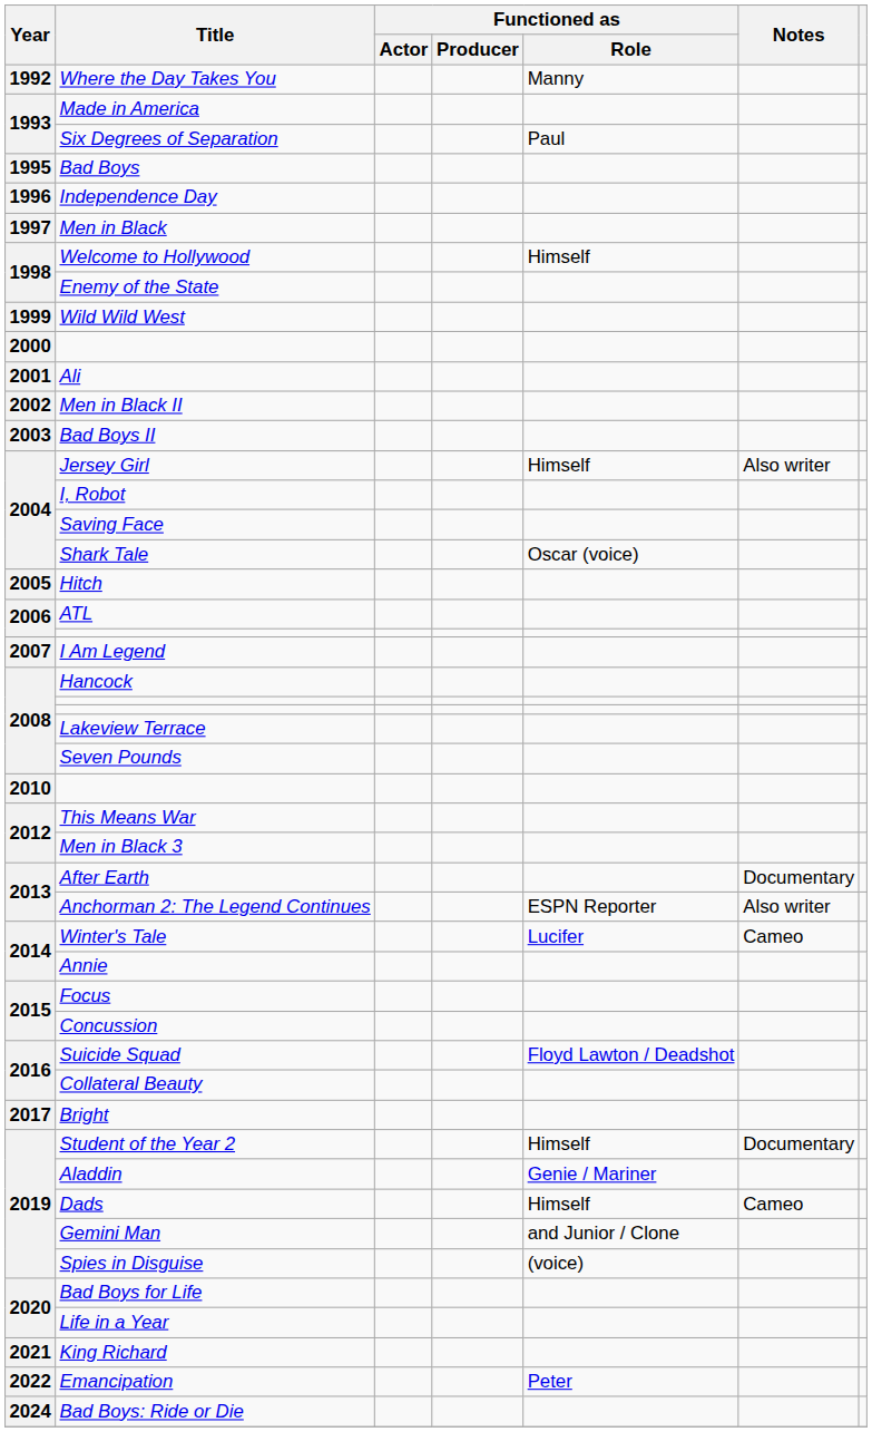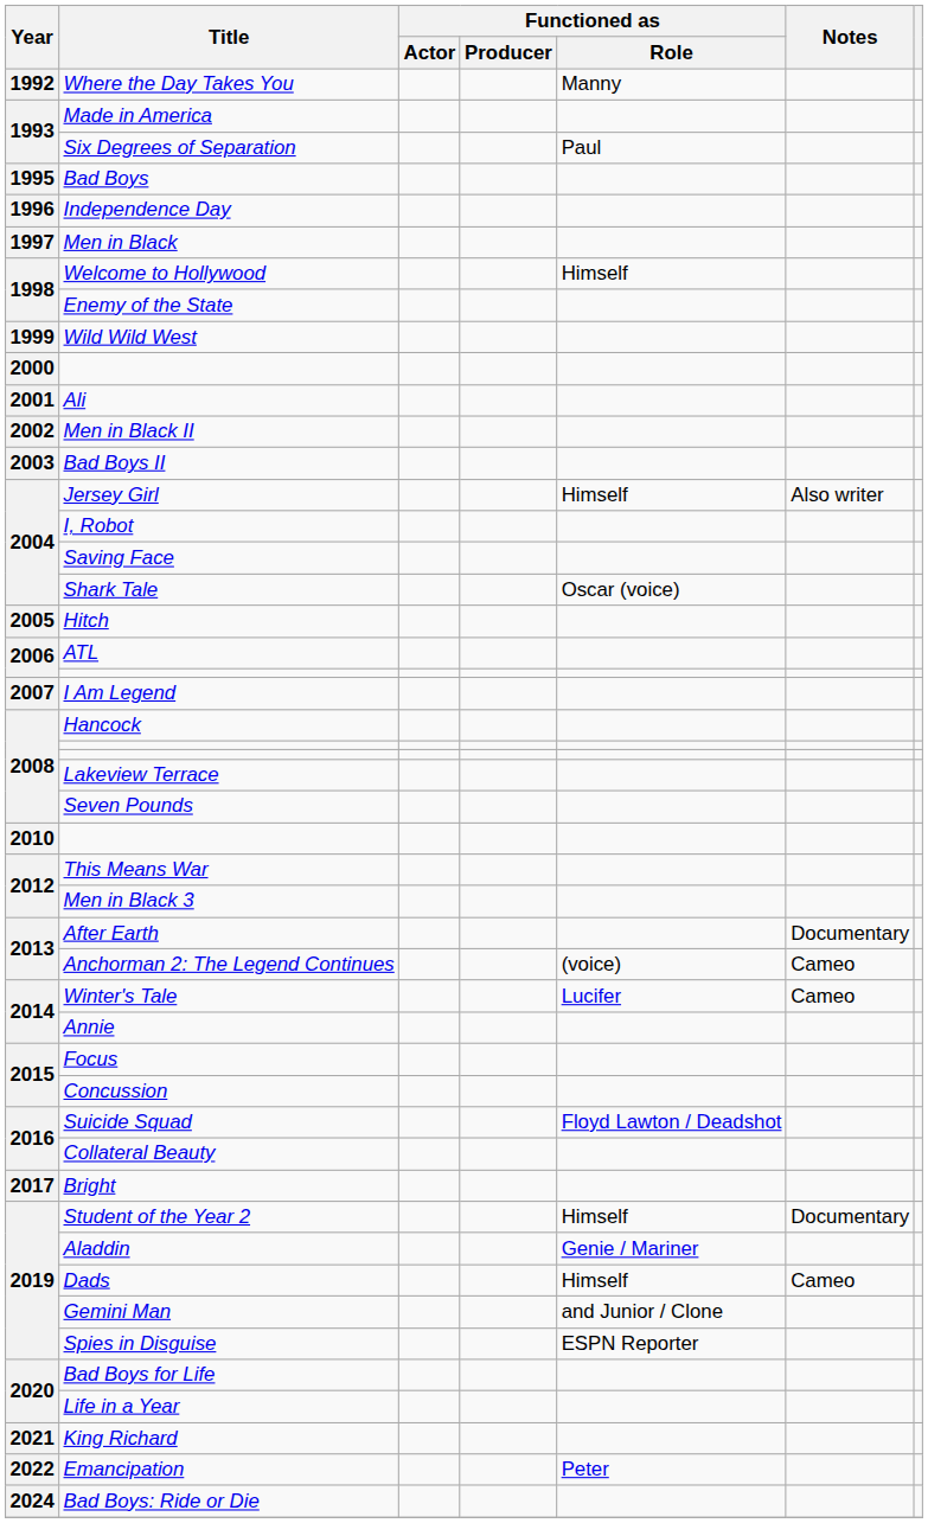 <table class="wikitable sortable plainrowheaders">
 <tr>
 <th rowspan="2">Year</th>
 <th rowspan="2">Title</th>
 <th colspan="3">Functioned as</th>
 <th rowspan="2" class="unsortable">Notes</th>
 <th rowspan="2" class="unsortable"></th>
 </tr>
 <tr>
 <th>Actor</th>
 <th>Producer</th>
 <th>Role</th>
 </tr>
 <tr>
 <th scope="row">1992</th>
 <td><em><a href='#'>Where the Day Takes You</a></em></td>
 <td></td>
 <td></td>
 <td>Manny</td>
 <td></td>
 <td style="text-align:center;"></td>
 </tr>
 <tr>
 <th scope="row" rowspan="2">1993</th>
 <td><em><a href='#'>Made in America</a></em></td>
 <td></td>
 <td></td>
 <td></td>
 <td></td>
 <td style="text-align:center;"></td>
 </tr>
 <tr>
 <td><em><a href='#'>Six Degrees of Separation</a></em></td>
 <td></td>
 <td></td>
 <td>Paul</td>
 <td></td>
 <td style="text-align:center;"></td>
 </tr>
 <tr>
 <th scope="row">1995</th>
 <td><em><a href='#'>Bad Boys</a></em></td>
 <td></td>
 <td></td>
 <td></td>
 <td></td>
 <td style="text-align:center;"></td>
 </tr>
 <tr>
 <th scope="row">1996</th>
 <td><em><a href='#'>Independence Day</a></em></td>
 <td></td>
 <td></td>
 <td></td>
 <td></td>
 <td style="text-align:center;"></td>
 </tr>
 <tr>
 <th scope="row">1997</th>
 <td><em><a href='#'>Men in Black</a></em></td>
 <td></td>
 <td></td>
 <td></td>
 <td></td>
 <td style="text-align:center;"></td>
 </tr>
 <tr>
 <th Scope="row" rowspan="2">1998</th>
 <td><em><a href='#'>Welcome to Hollywood</a></em></td>
 <td></td>
 <td></td>
 <td>Himself</td>
 <td></td>
 <td></td>
 </tr>
 <tr>
 <td><em><a href='#'>Enemy of the State</a></em></td>
 <td></td>
 <td></td>
 <td></td>
 <td></td>
 <td style="text-align:center;"></td>
 </tr>
 <tr>
 <th scope="row">1999</th>
 <td><em><a href='#'>Wild Wild West</a></em></td>
 <td></td>
 <td></td>
 <td></td>
 <td></td>
 <td style="text-align:center;"></td>
 </tr>
 <tr>
 <th scope="row">2000</th>
 <td><em></em></td>
 <td></td>
 <td></td>
 <td></td>
 <td></td>
 <td style="text-align:center;"></td>
 </tr>
 <tr>
 <th scope="row">2001</th>
 <td><em><a href='#'>Ali</a></em></td>
 <td></td>
 <td></td>
 <td></td>
 <td></td>
 <td style="text-align:center;"></td>
 </tr>
 <tr>
 <th scope="row">2002</th>
 <td><em><a href='#'>Men in Black II</a></em></td>
 <td></td>
 <td></td>
 <td></td>
 <td></td>
 <td style="text-align:center;"></td>
 </tr>
 <tr>
 <th scope="row">2003</th>
 <td><em><a href='#'>Bad Boys II</a></em></td>
 <td></td>
 <td></td>
 <td></td>
 <td></td>
 <td style="text-align:center;"></td>
 </tr>
 <tr>
 <th scope="row" rowspan="4">2004</th>
 <td><em><a href='#'>Jersey Girl</a></em></td>
 <td></td>
 <td></td>
 <td>Himself</td>
 <td>Also writer</td>
 <td style="text-align:center;"></td>
 </tr>
 <tr>
 <td><em><a href='#'>I, Robot</a></em></td>
 <td></td>
 <td></td>
 <td></td>
 <td></td>
 <td style="text-align:center;"></td>
 </tr>
 <tr>
 <td><em><a href='#'>Saving Face</a></em></td>
 <td></td>
 <td></td>
 <td></td>
 <td></td>
 <td style="text-align:center;"></td>
 </tr>
 <tr>
 <td><em><a href='#'>Shark Tale</a></em></td>
 <td></td>
 <td></td>
 <td>Oscar (voice)</td>
 <td></td>
 <td style="text-align:center;"></td>
 </tr>
 <tr>
 <th scope="row">2005</th>
 <td><em><a href='#'>Hitch</a></em></td>
 <td></td>
 <td></td>
 <td></td>
 <td></td>
 <td style="text-align:center;"></td>
 </tr>
 <tr>
 <th scope="row" rowspan="2">2006</th>
 <td><em><a href='#'>ATL</a></em></td>
 <td></td>
 <td></td>
 <td></td>
 <td></td>
 <td style="text-align:center;"></td>
 </tr>
 <tr>
 <td><em></em></td>
 <td></td>
 <td></td>
 <td></td>
 <td></td>
 <td style="text-align:center;"></td>
 </tr>
 <tr>
 <th scope="row">2007</th>
 <td><em><a href='#'>I Am Legend</a></em></td>
 <td></td>
 <td></td>
 <td></td>
 <td></td>
 <td style="text-align:center;"></td>
 </tr>
 <tr>
 <th scope="row" rowspan="5">2008</th>
 <td><em><a href='#'>Hancock</a></em></td>
 <td></td>
 <td></td>
 <td></td>
 <td></td>
 <td style="text-align:center;"></td>
 </tr>
 <tr>
 <td><em></em></td>
 <td></td>
 <td></td>
 <td></td>
 <td></td>
 <td style="text-align:center;"></td>
 </tr>
 <tr>
 <td><em></em></td>
 <td></td>
 <td></td>
 <td></td>
 <td></td>
 <td style="text-align:center;"></td>
 </tr>
 <tr>
 <td><em><a href='#'>Lakeview Terrace</a></em></td>
 <td></td>
 <td></td>
 <td></td>
 <td></td>
 <td style="text-align:center;"></td>
 </tr>
 <tr>
 <td><em><a href='#'>Seven Pounds</a></em></td>
 <td></td>
 <td></td>
 <td></td>
 <td></td>
 <td style="text-align:center;"></td>
 </tr>
 <tr>
 <th scope="row">2010</th>
 <td><em></em></td>
 <td></td>
 <td></td>
 <td></td>
 <td></td>
 <td style="text-align:center;"></td>
 </tr>
 <tr>
 <th scope="row" rowspan="2">2012</th>
 <td><em><a href='#'>This Means War</a></em></td>
 <td></td>
 <td></td>
 <td></td>
 <td></td>
 <td style="text-align:center;"></td>
 </tr>
 <tr>
 <td><em><a href='#'>Men in Black 3</a></em></td>
 <td></td>
 <td></td>
 <td></td>
 <td></td>
 <td style="text-align:center;"></td>
 </tr>
 <tr>
 <th scope="row" rowspan="2">2013</th>
 <td><em><a href='#'>After Earth</a></em></td>
 <td></td>
 <td></td>
 <td></td>
 <td>Documentary</td>
 <td style="text-align:center;"></td>
 </tr>
 <tr>
 <td><em><a href='#'>Anchorman 2: The Legend Continues</a></em></td>
 <td></td>
 <td></td>
-<td>ESPN Reporter</td>
-<td>Also writer</td>
+<td> (voice)</td>
+<td>Cameo</td>
 <td style="text-align:center;"></td>
 </tr>
 <tr>
 <th scope="row" rowspan="2">2014</th>
 <td><em><a href='#'>Winter's Tale</a></em></td>
 <td></td>
 <td></td>
 <td><a href='#'>Lucifer</a></td>
 <td>Cameo</td>
 <td style="text-align:center;"></td>
 </tr>
 <tr>
 <td><em><a href='#'>Annie</a></em></td>
 <td></td>
 <td></td>
 <td></td>
 <td></td>
 <td style="text-align:center;"></td>
 </tr>
 <tr>
 <th scope="row" rowspan="2">2015</th>
 <td><em><a href='#'>Focus</a></em></td>
 <td></td>
 <td></td>
 <td></td>
 <td></td>
 <td style="text-align:center;"></td>
 </tr>
 <tr>
 <td><em><a href='#'>Concussion</a></em></td>
 <td></td>
 <td></td>
 <td></td>
 <td></td>
 <td style="text-align:center;"></td>
 </tr>
 <tr>
 <th scope="row" rowspan="2">2016</th>
 <td><em><a href='#'>Suicide Squad</a></em></td>
 <td></td>
 <td></td>
 <td><a href='#'>Floyd Lawton / Deadshot</a></td>
 <td></td>
 <td style="text-align:center;"></td>
 </tr>
 <tr>
 <td><em><a href='#'>Collateral Beauty</a></em></td>
 <td></td>
 <td></td>
 <td></td>
 <td></td>
 <td style="text-align:center;"></td>
 </tr>
 <tr>
 <th scope="row">2017</th>
 <td><em><a href='#'>Bright</a></em></td>
 <td></td>
 <td></td>
 <td></td>
 <td></td>
 <td style="text-align:center;"></td>
 </tr>
 <tr>
 <th scope="row" rowspan="5">2019</th>
 <td><em><a href='#'>Student of the Year 2</a></em></td>
 <td></td>
 <td></td>
 <td>Himself</td>
 <td>Documentary</td>
 <td style="text-align:center;"></td>
 </tr>
 <tr>
 <td><em><a href='#'>Aladdin</a></em></td>
 <td></td>
 <td></td>
 <td><a href='#'>Genie / Mariner</a></td>
 <td></td>
 <td style="text-align:center;"></td>
 </tr>
 <tr>
 <td><em><a href='#'>Dads</a></em></td>
 <td></td>
 <td></td>
 <td>Himself</td>
 <td>Cameo</td>
 <td style="text-align:center;"></td>
 </tr>
 <tr>
 <td><em><a href='#'>Gemini Man</a></em></td>
 <td></td>
 <td></td>
 <td> and Junior / Clone</td>
 <td></td>
 <td style="text-align:center;"></td>
 </tr>
 <tr>
 <td><em><a href='#'>Spies in Disguise</a></em></td>
 <td></td>
 <td></td>
-<td> (voice)</td>
+<td>ESPN Reporter</td>
 <td></td>
 <td style="text-align:center;"></td>
 </tr>
 <tr>
 <th scope="row" rowspan="2">2020</th>
 <td><em><a href='#'>Bad Boys for Life</a></em></td>
 <td></td>
 <td></td>
 <td></td>
 <td></td>
 <td style="text-align:center;"></td>
 </tr>
 <tr>
 <td><em><a href='#'>Life in a Year</a></em></td>
 <td></td>
 <td></td>
 <td></td>
 <td></td>
 <td style="text-align:center;"></td>
 </tr>
 <tr>
 <th scope="row">2021</th>
 <td><em><a href='#'>King Richard</a></em></td>
 <td></td>
 <td></td>
 <td></td>
 <td></td>
 <td style="text-align:center;"></td>
 </tr>
 <tr>
 <th scope="row">2022</th>
 <td><em><a href='#'>Emancipation</a></em></td>
 <td></td>
 <td></td>
 <td><a href='#'>Peter</a></td>
 <td></td>
 <td style="text-align:center;"></td>
 </tr>
 <tr>
 <th scope="row">2024</th>
 <td><em><a href='#'>Bad Boys: Ride or Die</a></em></td>
 <td></td>
 <td></td>
 <td></td>
 <td></td>
 <td style="text-align:center;"></td>
 </tr>
 <tr>
 </tr>
 </table>
